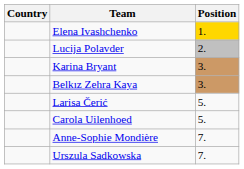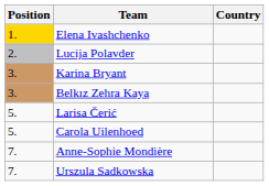 <table class=wikitable>
 <tr>
+<th width=10>Position</th>
+<th width=200>Team</th>
 <th>Country</th>
-<th width=200>Team</th>
-<th width=10>Position</th>
 </tr>
 <tr>
+<td bgcolor=gold>1.</td>
+<td><a href='#'>Elena Ivashchenko</a></td>
 <td></td>
-<td><a href='#'>Elena Ivashchenko</a></td>
-<td bgcolor=gold>1.</td>
 </tr>
 <tr>
+<td bgcolor="silver">2.</td>
+<td><a href='#'>Lucija Polavder</a></td>
 <td></td>
-<td><a href='#'>Lucija Polavder</a></td>
-<td bgcolor="silver">2.</td>
 </tr>
 <tr>
+<td bgcolor="CC9966">3.</td>
+<td><a href='#'>Karina Bryant</a></td>
 <td></td>
-<td><a href='#'>Karina Bryant</a></td>
-<td bgcolor="CC9966">3.</td>
 </tr>
 <tr>
+<td bgcolor="CC9966">3.</td>
+<td><a href='#'>Belkız Zehra Kaya</a></td>
 <td></td>
-<td><a href='#'>Belkız Zehra Kaya</a></td>
-<td bgcolor="CC9966">3.</td>
 </tr>
 <tr>
+<td>5.</td>
+<td><a href='#'>Larisa Čerić</a></td>
 <td></td>
-<td><a href='#'>Larisa Čerić</a></td>
-<td>5.</td>
 </tr>
 <tr>
+<td>5.</td>
+<td><a href='#'>Carola Uilenhoed</a></td>
 <td></td>
-<td><a href='#'>Carola Uilenhoed</a></td>
-<td>5.</td>
 </tr>
 <tr>
+<td>7.</td>
+<td><a href='#'>Anne-Sophie Mondière</a></td>
 <td></td>
-<td><a href='#'>Anne-Sophie Mondière</a></td>
-<td>7.</td>
 </tr>
 <tr>
+<td>7.</td>
+<td><a href='#'>Urszula Sadkowska</a></td>
 <td></td>
-<td><a href='#'>Urszula Sadkowska</a></td>
-<td>7.</td>
 </tr>
 </table>
